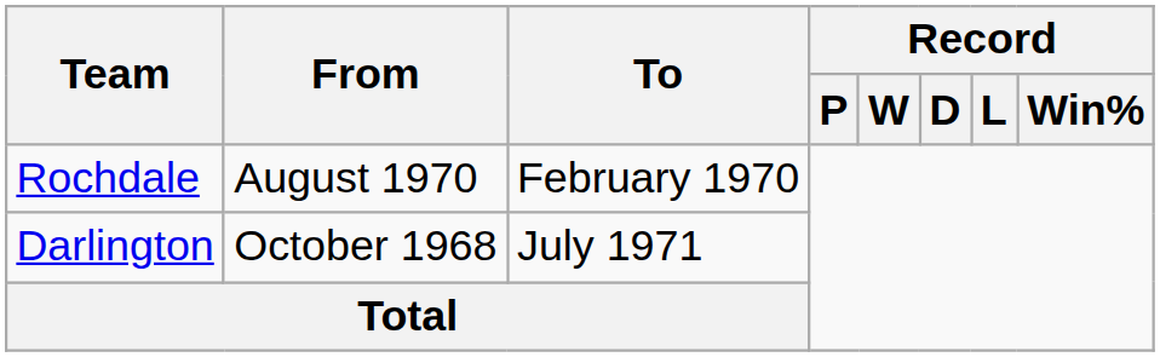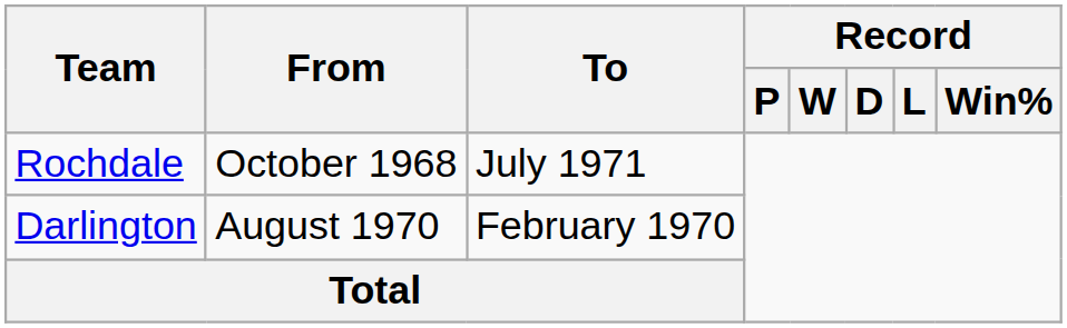 <table class="wikitable" style="text-align: left">
 <tr>
 <th rowspan="2">Team</th>
 <th rowspan="2">From</th>
 <th rowspan="2">To</th>
 <th colspan="5">Record</th>
 </tr>
 <tr>
 <th>P</th>
 <th>W</th>
 <th>D</th>
 <th>L</th>
 <th>Win%</th>
 </tr>
 <tr>
 <td><a href='#'>Rochdale</a></td>
-<td>August 1970</td>
-<td>February 1970<br></td>
+<td>October 1968</td>
+<td>July 1971<br></td>
 </tr>
 <tr>
 <td><a href='#'>Darlington</a></td>
-<td>October 1968</td>
-<td>July 1971<br></td>
+<td>August 1970</td>
+<td>February 1970<br></td>
 </tr>
 <tr>
 <th colspan="3">Total<br></th>
 </tr>
 </table>
